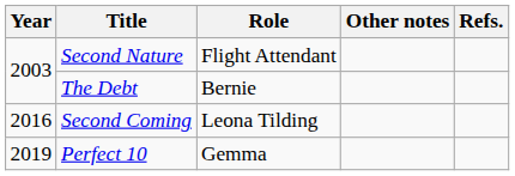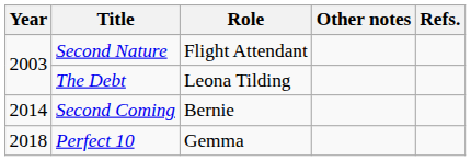 <table class="wikitable">
 <tr>
 <th>Year</th>
 <th>Title</th>
 <th>Role</th>
 <th>Other notes</th>
 <th>Refs.</th>
 </tr>
 <tr>
 <td rowspan=2>2003</td>
 <td><em><a href='#'>Second Nature</a></em></td>
 <td>Flight Attendant</td>
 <td></td>
 <td></td>
 </tr>
 <tr>
 <td><em><a href='#'>The Debt</a></em></td>
+<td>Leona Tilding</td>
+<td></td>
+<td></td>
+</tr>
+<tr>
+<td>2014</td>
+<td><em><a href='#'>Second Coming</a></em></td>
 <td>Bernie</td>
 <td></td>
 <td></td>
 </tr>
 <tr>
-<td>2016</td>
-<td><em><a href='#'>Second Coming</a></em></td>
-<td>Leona Tilding</td>
-<td></td>
-<td></td>
-</tr>
-<tr>
-<td>2019</td>
+<td>2018</td>
 <td><a href='#'><em>Perfect 10</em></a></td>
 <td>Gemma</td>
 <td></td>
 <td></td>
 </tr>
 </table>
